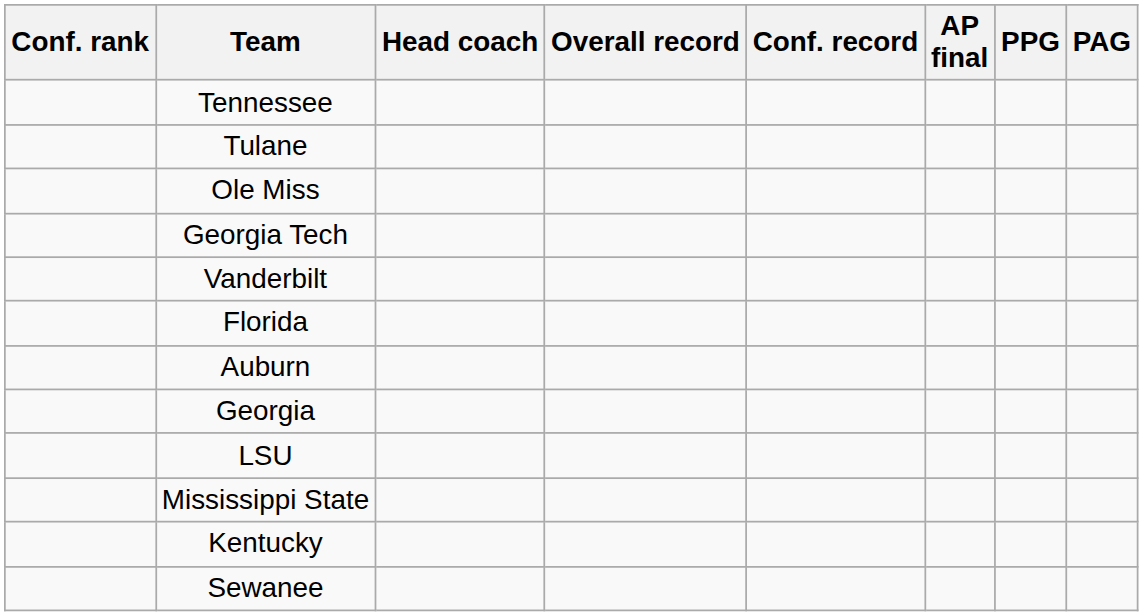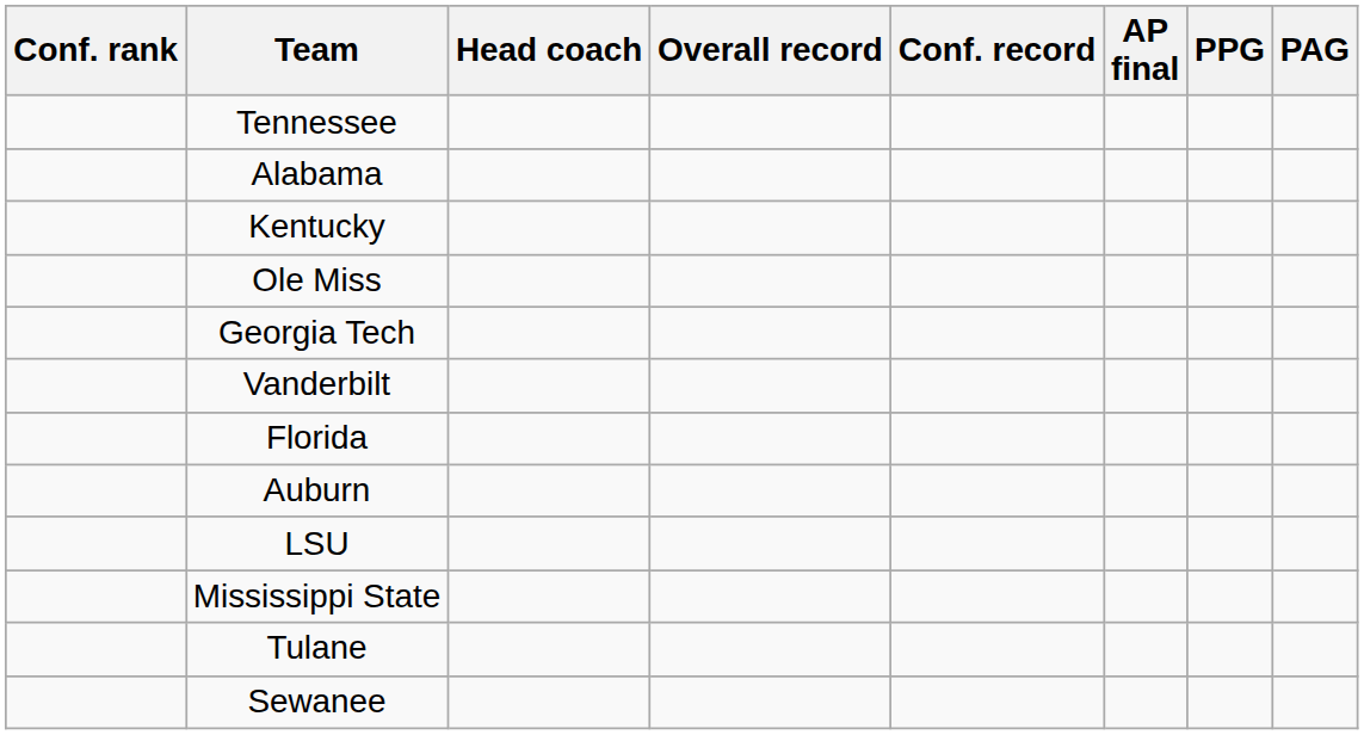 <table class="wikitable sortable" style="text-align:center">
 <tr>
 <th scope="col">Conf. rank</th>
 <th scope="col">Team</th>
 <th scope="col">Head coach</th>
 <th scope="col">Overall record</th>
 <th scope="col">Conf. record</th>
 <th scope="col">AP<br>final</th>
 <th scope="col">PPG</th>
 <th scope="col">PAG</th>
 </tr>
 <tr>
 <td></td>
 <td>Tennessee</td>
 <td></td>
 <td></td>
 <td></td>
 <td></td>
 <td></td>
 <td></td>
 </tr>
 <tr>
 <td></td>
-<td>Tulane</td>
+<td>Alabama</td>
+<td></td>
+<td></td>
+<td></td>
+<td></td>
+<td></td>
+<td></td>
+</tr>
+<tr>
+<td></td>
+<td>Kentucky</td>
 <td></td>
 <td></td>
 <td></td>
 <td></td>
 <td></td>
 <td></td>
 </tr>
 <tr>
 <td></td>
 <td>Ole Miss</td>
 <td></td>
 <td></td>
 <td></td>
 <td></td>
 <td></td>
 <td></td>
 </tr>
 <tr>
 <td></td>
 <td>Georgia Tech</td>
 <td></td>
 <td></td>
 <td></td>
 <td></td>
 <td></td>
 <td></td>
 </tr>
 <tr>
 <td></td>
 <td>Vanderbilt</td>
 <td></td>
 <td></td>
 <td></td>
 <td></td>
 <td></td>
 <td></td>
 </tr>
 <tr>
 <td></td>
 <td>Florida</td>
 <td></td>
 <td></td>
 <td></td>
 <td></td>
 <td></td>
 <td></td>
 </tr>
 <tr>
 <td></td>
 <td>Auburn</td>
 <td></td>
 <td></td>
 <td></td>
 <td></td>
 <td></td>
 <td></td>
 </tr>
 <tr>
 <td></td>
-<td>Georgia</td>
-<td></td>
-<td></td>
-<td></td>
-<td></td>
-<td></td>
-<td></td>
-</tr>
-<tr>
-<td></td>
 <td>LSU</td>
 <td></td>
 <td></td>
 <td></td>
 <td></td>
 <td></td>
 <td></td>
 </tr>
 <tr>
 <td></td>
 <td>Mississippi State</td>
 <td></td>
 <td></td>
 <td></td>
 <td></td>
 <td></td>
 <td></td>
 </tr>
 <tr>
 <td></td>
-<td>Kentucky</td>
+<td>Tulane</td>
 <td></td>
 <td></td>
 <td></td>
 <td></td>
 <td></td>
 <td></td>
 </tr>
 <tr>
 <td></td>
 <td>Sewanee</td>
 <td></td>
 <td></td>
 <td></td>
 <td></td>
 <td></td>
 <td></td>
 </tr>
 </table>
